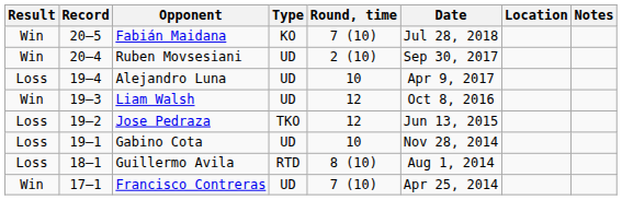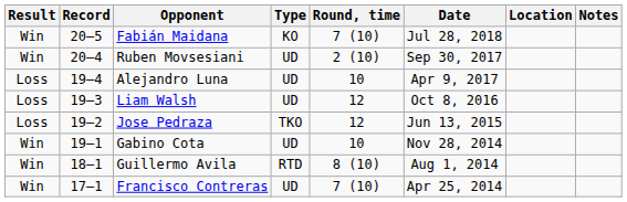 <table class="wikitable" style="text-align:center; font-size:95%">
 <tr>
 <th>Result</th>
 <th>Record</th>
 <th>Opponent</th>
 <th>Type</th>
 <th>Round, time</th>
 <th>Date</th>
 <th>Location</th>
 <th>Notes</th>
 </tr>
 <tr>
 <td>Win</td>
 <td>20–5</td>
 <td style="text-align:left;"> <a href='#'>Fabián Maidana</a></td>
 <td>KO</td>
 <td>7 (10)</td>
 <td>Jul 28, 2018</td>
 <td style="text-align:left;"> </td>
 <td></td>
 </tr>
 <tr>
 <td>Win</td>
 <td>20–4</td>
 <td style="text-align:left;"> Ruben Movsesiani</td>
 <td>UD</td>
 <td>2 (10)</td>
 <td>Sep 30, 2017</td>
 <td style="text-align:left;"> </td>
 <td></td>
 </tr>
 <tr>
 <td>Loss</td>
 <td>19–4</td>
 <td style="text-align:left;"> Alejandro Luna</td>
 <td>UD</td>
 <td>10</td>
 <td>Apr 9, 2017</td>
 <td style="text-align:left;"> </td>
 <td></td>
 </tr>
 <tr>
-<td>Win</td>
+<td>Loss</td>
 <td>19–3</td>
 <td style="text-align:left;"> <a href='#'>Liam Walsh</a></td>
 <td>UD</td>
 <td>12</td>
 <td>Oct 8, 2016</td>
 <td style="text-align:left;"> </td>
 <td></td>
 </tr>
 <tr>
 <td>Loss</td>
 <td>19–2</td>
 <td style="text-align:left;"> <a href='#'>Jose Pedraza</a></td>
 <td>TKO</td>
 <td>12</td>
 <td>Jun 13, 2015</td>
 <td style="text-align:left;"> </td>
 <td style="text-align:left;"></td>
 </tr>
 <tr>
-<td>Loss</td>
+<td>Win</td>
 <td>19–1</td>
 <td style="text-align:left;"> Gabino Cota</td>
 <td>UD</td>
 <td>10</td>
 <td>Nov 28, 2014</td>
 <td style="text-align:left;"> </td>
 <td></td>
 </tr>
 <tr>
-<td>Loss</td>
+<td>Win</td>
 <td>18–1</td>
 <td style="text-align:left;"> Guillermo Avila</td>
 <td>RTD</td>
 <td>8 (10)</td>
 <td>Aug 1, 2014</td>
 <td style="text-align:left;"> </td>
 <td></td>
 </tr>
 <tr>
 <td>Win</td>
 <td>17–1</td>
 <td style="text-align:left;"> <a href='#'>Francisco Contreras</a></td>
 <td>UD</td>
 <td>7 (10)</td>
 <td>Apr 25, 2014</td>
 <td style="text-align:left;"> </td>
 <td style="text-align:left;"></td>
 </tr>
 </table>
